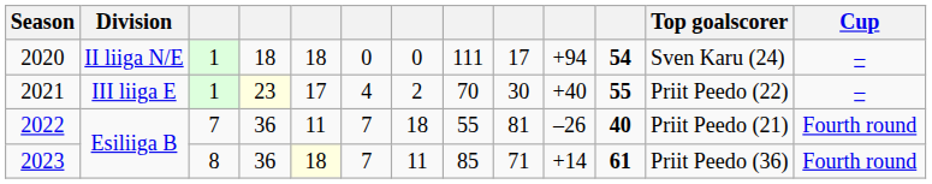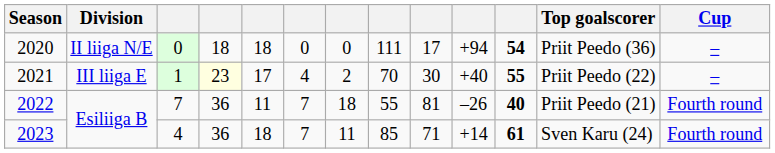 <table class="wikitable collapsible">
 <tr>
 <th>Season</th>
 <th>Division</th>
 <th width=30px></th>
 <th width=30px></th>
 <th width=30px></th>
 <th width=30px></th>
 <th width=30px></th>
 <th width=30px></th>
 <th width=30px></th>
 <th width=30px></th>
 <th width=30px></th>
 <th>Top goalscorer</th>
 <th width=90px><a href='#'>Cup</a></th>
 </tr>
 <tr align=center>
 <td>2020</td>
 <td><a href='#'>II liiga N/E</a></td>
-<td style="background:#DDFFDD;">1</td>
+<td style="background:#DDFFDD;">0</td>
 <td>18</td>
 <td>18</td>
 <td>0</td>
 <td>0</td>
 <td>111</td>
 <td>17</td>
 <td>+94</td>
 <td><strong>54</strong></td>
-<td align=left> Sven Karu (24)</td>
+<td align=left> Priit Peedo (36)</td>
 <td><a href='#'>–</a></td>
 </tr>
 <tr align=center>
 <td>2021</td>
 <td><a href='#'>III liiga E</a></td>
 <td style="background:#DDFFDD;">1</td>
 <td style="background: lightyellow;">23</td>
 <td>17</td>
 <td>4</td>
 <td>2</td>
 <td>70</td>
 <td>30</td>
 <td>+40</td>
 <td><strong>55</strong></td>
 <td align=left> Priit Peedo (22)</td>
 <td><a href='#'>–</a></td>
 </tr>
 <tr align=center>
 <td><a href='#'>2022</a></td>
 <td rowspan="2"><a href='#'>Esiliiga B</a></td>
 <td>7</td>
 <td>36</td>
 <td>11</td>
 <td>7</td>
 <td>18</td>
 <td>55</td>
 <td>81</td>
 <td>–26</td>
 <td><strong>40</strong></td>
 <td align=left> Priit Peedo (21)</td>
 <td><a href='#'>Fourth round</a></td>
 </tr>
 <tr align=center>
 <td><a href='#'>2023</a></td>
-<td>8</td>
+<td>4</td>
 <td>36</td>
-<td style="background: lightyellow;">18</td>
+<td>18</td>
 <td>7</td>
 <td>11</td>
 <td>85</td>
 <td>71</td>
 <td>+14</td>
 <td><strong>61</strong></td>
-<td align=left> Priit Peedo (36)</td>
+<td align=left> Sven Karu (24)</td>
 <td><a href='#'>Fourth round</a></td>
 </tr>
 </table>
